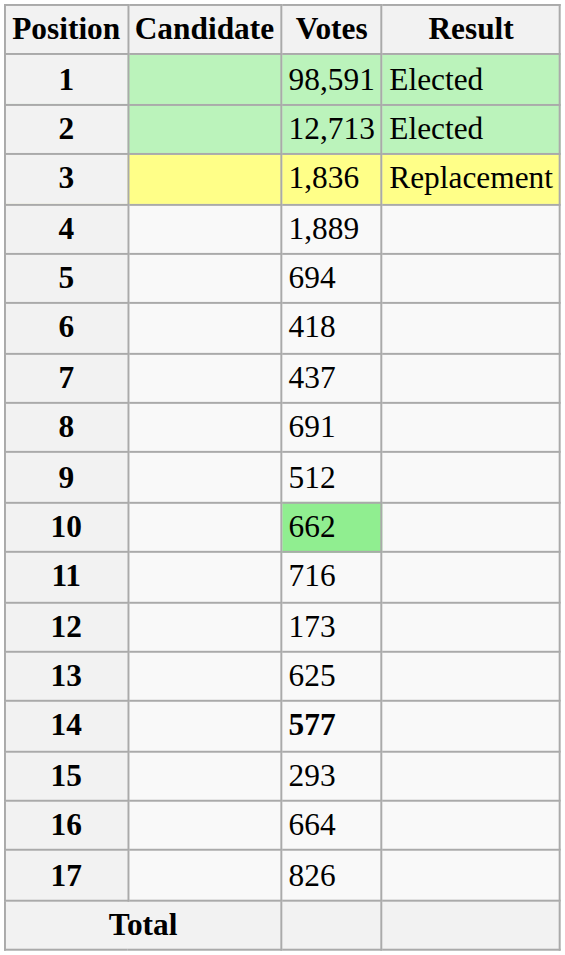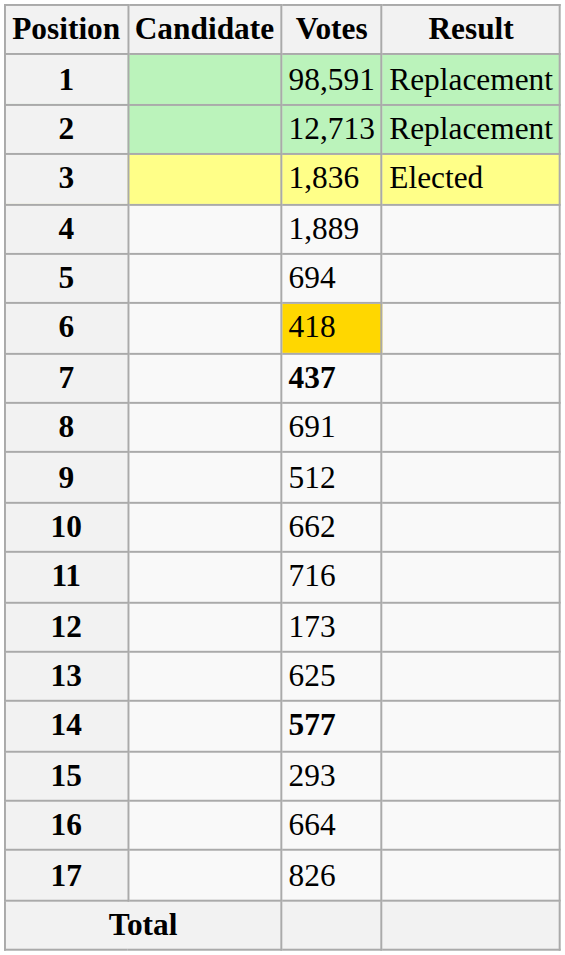 <table class="wikitable sortable col3right">
 <tr>
 <th scope="col">Position</th>
 <th scope="col">Candidate</th>
 <th scope="col">Votes</th>
 <th scope="col">Result</th>
 </tr>
 <tr bgcolor=bbf3bb>
 <th scope="row">1</th>
 <td></td>
 <td>98,591</td>
-<td>Elected</td>
+<td>Replacement</td>
 </tr>
 <tr bgcolor=bbf3bb>
 <th scope="row">2</th>
 <td></td>
 <td>12,713</td>
-<td>Elected</td>
+<td>Replacement</td>
 </tr>
 <tr bgcolor=#FF8>
 <th scope="row">3</th>
 <td></td>
 <td>1,836</td>
-<td>Replacement</td>
+<td>Elected</td>
 </tr>
 <tr>
 <th scope="row">4</th>
 <td></td>
 <td>1,889</td>
 <td></td>
 </tr>
 <tr>
 <th scope="row">5</th>
 <td></td>
 <td>694</td>
 <td></td>
 </tr>
 <tr>
 <th scope="row">6</th>
 <td></td>
-<td>418</td>
+<td style="background: gold;">418</td>
 <td></td>
 </tr>
 <tr>
 <th scope="row">7</th>
 <td></td>
-<td>437</td>
+<td><strong>437</strong></td>
 <td></td>
 </tr>
 <tr>
 <th scope="row">8</th>
 <td></td>
 <td>691</td>
 <td></td>
 </tr>
 <tr>
 <th scope="row">9</th>
 <td></td>
 <td>512</td>
 <td></td>
 </tr>
 <tr>
 <th scope="row">10</th>
 <td></td>
-<td style="background: lightgreen;">662</td>
+<td>662</td>
 <td></td>
 </tr>
 <tr>
 <th scope="row">11</th>
 <td></td>
 <td>716</td>
 <td></td>
 </tr>
 <tr>
 <th scope="row">12</th>
 <td></td>
 <td>173</td>
 <td></td>
 </tr>
 <tr>
 <th scope="row">13</th>
 <td></td>
 <td>625</td>
 <td></td>
 </tr>
 <tr>
 <th scope="row">14</th>
 <td></td>
 <td><strong>577</strong></td>
 <td></td>
 </tr>
 <tr>
 <th scope="row">15</th>
 <td></td>
 <td>293</td>
 <td></td>
 </tr>
 <tr>
 <th scope="row">16</th>
 <td></td>
 <td>664</td>
 <td></td>
 </tr>
 <tr>
 <th scope="row">17</th>
 <td></td>
 <td>826</td>
 <td></td>
 </tr>
 <tr class="sortbottom">
 <th scope="row" colspan="2">Total</th>
 <th></th>
 <th></th>
 </tr>
 </table>
